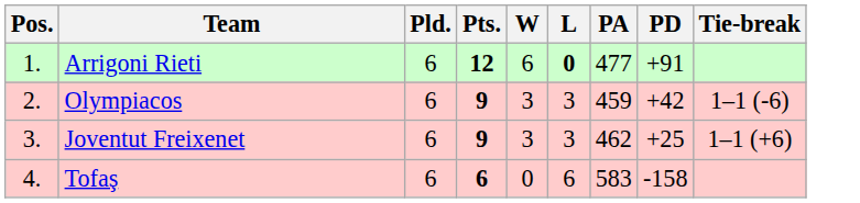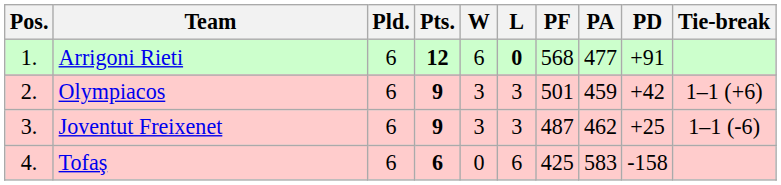 <table class="wikitable" style="text-align:center">
 <tr>
 <th width=15>Pos.</th>
 <th width=220>Team</th>
 <th width=20>Pld.</th>
 <th width=20>Pts.</th>
 <th width=20>W</th>
 <th width=20>L</th>
+<th width=20>PF</th>
 <th width=20>PA</th>
 <th width=20>PD</th>
 <th>Tie-break</th>
 </tr>
 <tr style="background: #ccffcc;">
 <td>1.</td>
 <td align=left> <a href='#'>Arrigoni Rieti</a></td>
 <td>6</td>
 <td><strong>12</strong></td>
 <td>6</td>
 <td><strong>0</strong></td>
+<td>568</td>
 <td>477</td>
 <td>+91</td>
 <td></td>
 </tr>
 <tr style="background: #ffcccc;">
 <td>2.</td>
 <td align=left> <a href='#'>Olympiacos</a></td>
 <td>6</td>
 <td><strong>9</strong></td>
 <td>3</td>
 <td>3</td>
+<td>501</td>
 <td>459</td>
 <td>+42</td>
-<td>1–1 (-6)</td>
+<td>1–1 (+6)</td>
 </tr>
 <tr style="background: #ffcccc;">
 <td>3.</td>
 <td align=left> <a href='#'>Joventut Freixenet</a></td>
 <td>6</td>
 <td><strong>9</strong></td>
 <td>3</td>
 <td>3</td>
+<td>487</td>
 <td>462</td>
 <td>+25</td>
-<td>1–1 (+6)</td>
+<td>1–1 (-6)</td>
 </tr>
 <tr style="background: #ffcccc;">
 <td>4.</td>
 <td align=left> <a href='#'>Tofaş</a></td>
 <td>6</td>
 <td><strong>6</strong></td>
 <td>0</td>
 <td>6</td>
+<td>425</td>
 <td>583</td>
 <td>-158</td>
 <td></td>
 </tr>
 </table>
